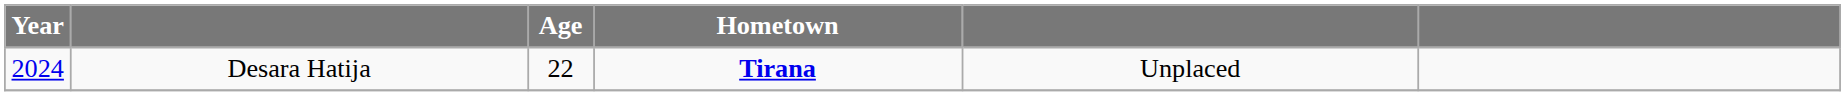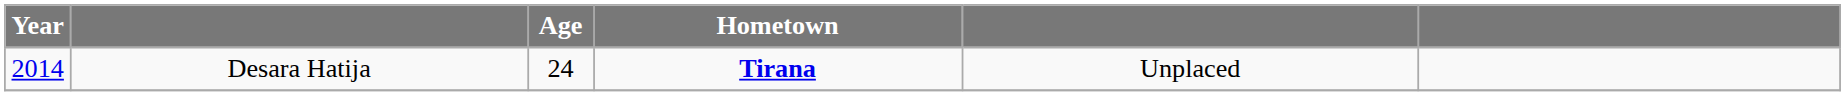 <table class="wikitable" style="font-size: 92%; text-align:center">
 <tr>
 <th width="30" style="background-color:#787878;color:#FFFFFF;">Year</th>
 <th width="250" style="background-color:#787878;color:#FFFFFF;"></th>
 <th width="30" style="background-color:#787878;color:#FFFFFF;">Age</th>
 <th width="200" style="background-color:#787878;color:#FFFFFF;">Hometown</th>
 <th width="250" style="background-color:#787878;color:#FFFFFF;"></th>
 <th width="230" style="background-color:#787878;color:#FFFFFF;"></th>
 </tr>
 <tr>
-<td><a href='#'>2024</a></td>
+<td><a href='#'>2014</a></td>
 <td>Desara Hatija</td>
-<td>22</td>
+<td>24</td>
 <td><strong><a href='#'>Tirana</a></strong></td>
 <td>Unplaced</td>
 <td></td>
 </tr>
 <tr>
 </tr>
 </table>
